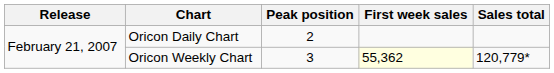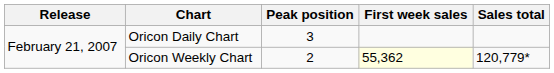 <table class="wikitable" width="650px">
 <tr>
 <th>Release</th>
 <th>Chart</th>
 <th>Peak position</th>
 <th>First week sales</th>
 <th>Sales total</th>
 </tr>
 <tr>
 <td rowspan="2">February 21, 2007</td>
 <td>Oricon Daily Chart</td>
-<td align="center">2</td>
+<td align="center">3</td>
 <td></td>
 <td></td>
 </tr>
 <tr>
 <td>Oricon Weekly Chart</td>
-<td align="center">3</td>
+<td align="center">2</td>
 <td style="background: lightyellow;">55,362</td>
 <td>120,779*</td>
 </tr>
 </table>
